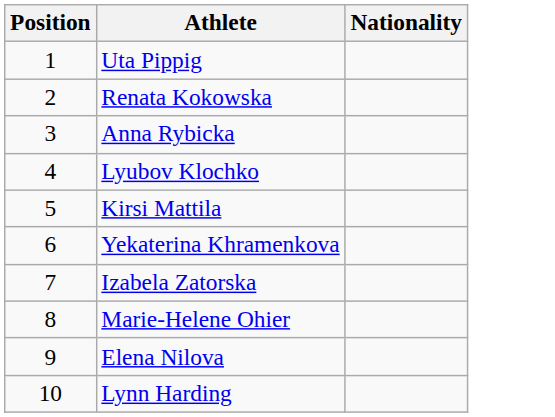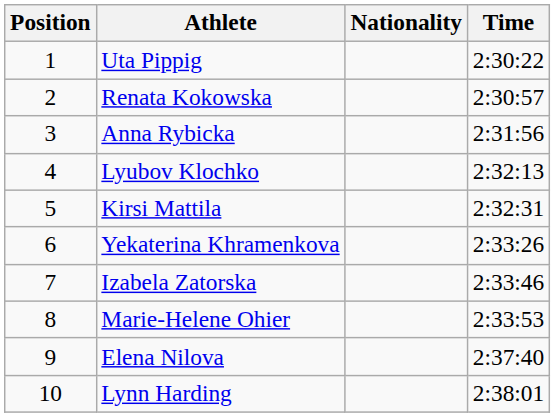 <table class="wikitable sortable">
 <tr>
 <th>Position</th>
 <th>Athlete</th>
 <th>Nationality</th>
+<th>Time</th>
 </tr>
 <tr>
 <td style="text-align:center">1</td>
 <td><a href='#'>Uta Pippig</a></td>
 <td></td>
+<td>2:30:22</td>
 </tr>
 <tr>
 <td style="text-align:center">2</td>
 <td><a href='#'>Renata Kokowska</a></td>
 <td></td>
+<td>2:30:57</td>
 </tr>
 <tr>
 <td style="text-align:center">3</td>
 <td><a href='#'>Anna Rybicka</a></td>
 <td></td>
+<td>2:31:56</td>
 </tr>
 <tr>
 <td style="text-align:center">4</td>
 <td><a href='#'>Lyubov Klochko</a></td>
 <td></td>
+<td>2:32:13</td>
 </tr>
 <tr>
 <td style="text-align:center">5</td>
 <td><a href='#'>Kirsi Mattila</a></td>
 <td></td>
+<td>2:32:31</td>
 </tr>
 <tr>
 <td style="text-align:center">6</td>
 <td><a href='#'>Yekaterina Khramenkova</a></td>
 <td></td>
+<td>2:33:26</td>
 </tr>
 <tr>
 <td style="text-align:center">7</td>
 <td><a href='#'>Izabela Zatorska</a></td>
 <td></td>
+<td>2:33:46</td>
 </tr>
 <tr>
 <td style="text-align:center">8</td>
 <td><a href='#'>Marie-Helene Ohier</a></td>
 <td></td>
+<td>2:33:53</td>
 </tr>
 <tr>
 <td style="text-align:center">9</td>
 <td><a href='#'>Elena Nilova</a></td>
 <td></td>
+<td>2:37:40</td>
 </tr>
 <tr>
 <td style="text-align:center">10</td>
 <td><a href='#'>Lynn Harding</a></td>
 <td></td>
+<td>2:38:01</td>
 </tr>
 </table>
